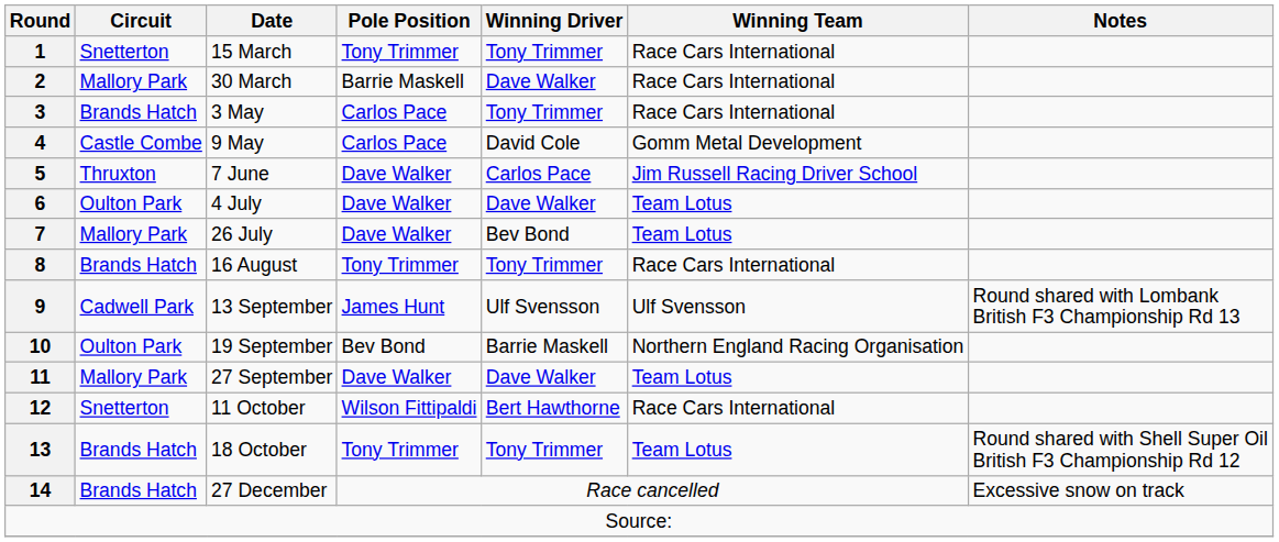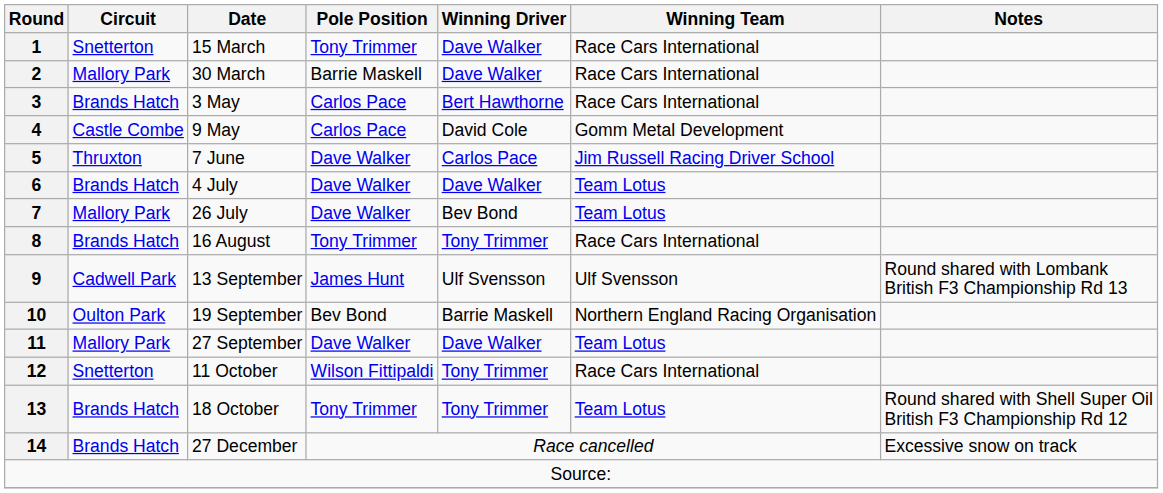 <table class="wikitable" style="font-size: 90%;">
 <tr>
 <th>Round</th>
 <th>Circuit</th>
 <th>Date</th>
 <th>Pole Position</th>
 <th>Winning Driver</th>
 <th>Winning Team</th>
 <th>Notes</th>
 </tr>
 <tr>
 <th>1</th>
 <td> <a href='#'>Snetterton</a></td>
 <td>15 March</td>
 <td> <a href='#'>Tony Trimmer</a></td>
-<td> <a href='#'>Tony Trimmer</a></td>
+<td> <a href='#'>Dave Walker</a></td>
 <td>Race Cars International</td>
 <td></td>
 </tr>
 <tr>
 <th>2</th>
 <td> <a href='#'>Mallory Park</a></td>
 <td>30 March</td>
 <td> Barrie Maskell</td>
 <td> <a href='#'>Dave Walker</a></td>
 <td>Race Cars International</td>
 <td></td>
 </tr>
 <tr>
 <th>3</th>
 <td> <a href='#'>Brands Hatch</a></td>
 <td>3 May</td>
 <td> <a href='#'>Carlos Pace</a></td>
-<td> <a href='#'>Tony Trimmer</a></td>
+<td> <a href='#'>Bert Hawthorne</a></td>
 <td>Race Cars International</td>
 <td></td>
 </tr>
 <tr>
 <th>4</th>
 <td> <a href='#'>Castle Combe</a></td>
 <td>9 May</td>
 <td> <a href='#'>Carlos Pace</a></td>
 <td> David Cole</td>
 <td>Gomm Metal Development</td>
 <td></td>
 </tr>
 <tr>
 <th>5</th>
 <td> <a href='#'>Thruxton</a></td>
 <td>7 June</td>
 <td> <a href='#'>Dave Walker</a></td>
 <td> <a href='#'>Carlos Pace</a></td>
 <td><a href='#'>Jim Russell Racing Driver School</a></td>
 <td></td>
 </tr>
 <tr>
 <th>6</th>
-<td> <a href='#'>Oulton Park</a></td>
+<td> <a href='#'>Brands Hatch</a></td>
 <td>4 July</td>
 <td> <a href='#'>Dave Walker</a></td>
 <td> <a href='#'>Dave Walker</a></td>
 <td><a href='#'>Team Lotus</a></td>
 <td></td>
 </tr>
 <tr>
 <th>7</th>
 <td> <a href='#'>Mallory Park</a></td>
 <td>26 July</td>
 <td> <a href='#'>Dave Walker</a></td>
 <td> Bev Bond</td>
 <td><a href='#'>Team Lotus</a></td>
 <td></td>
 </tr>
 <tr>
 <th>8</th>
 <td> <a href='#'>Brands Hatch</a></td>
 <td>16 August</td>
 <td> <a href='#'>Tony Trimmer</a></td>
 <td> <a href='#'>Tony Trimmer</a></td>
 <td>Race Cars International</td>
 <td></td>
 </tr>
 <tr>
 <th>9</th>
 <td> <a href='#'>Cadwell Park</a></td>
 <td>13 September</td>
 <td> <a href='#'>James Hunt</a></td>
 <td> Ulf Svensson</td>
 <td>Ulf Svensson</td>
 <td>Round shared with Lombank<br>British F3 Championship Rd 13</td>
 </tr>
 <tr>
 <th>10</th>
 <td> <a href='#'>Oulton Park</a></td>
 <td>19 September</td>
 <td> Bev Bond</td>
 <td> Barrie Maskell</td>
 <td>Northern England Racing Organisation</td>
 <td></td>
 </tr>
 <tr>
 <th>11</th>
 <td> <a href='#'>Mallory Park</a></td>
 <td>27 September</td>
 <td> <a href='#'>Dave Walker</a></td>
 <td> <a href='#'>Dave Walker</a></td>
 <td><a href='#'>Team Lotus</a></td>
 <td></td>
 </tr>
 <tr>
 <th>12</th>
 <td> <a href='#'>Snetterton</a></td>
 <td>11 October</td>
 <td> <a href='#'>Wilson Fittipaldi</a></td>
-<td> <a href='#'>Bert Hawthorne</a></td>
+<td> <a href='#'>Tony Trimmer</a></td>
 <td>Race Cars International</td>
 <td></td>
 </tr>
 <tr>
 <th>13</th>
 <td> <a href='#'>Brands Hatch</a></td>
 <td>18 October</td>
 <td> <a href='#'>Tony Trimmer</a></td>
 <td> <a href='#'>Tony Trimmer</a></td>
 <td><a href='#'>Team Lotus</a></td>
 <td>Round shared with Shell Super Oil<br>British F3 Championship Rd 12</td>
 </tr>
 <tr>
 <th>14</th>
 <td> <a href='#'>Brands Hatch</a></td>
 <td>27 December</td>
 <td colspan=3 align=center><em>Race cancelled</em></td>
 <td>Excessive snow on track</td>
 </tr>
 <tr>
 <td colspan=7 align=center>Source:</td>
 </tr>
 <tr>
 </tr>
 </table>
